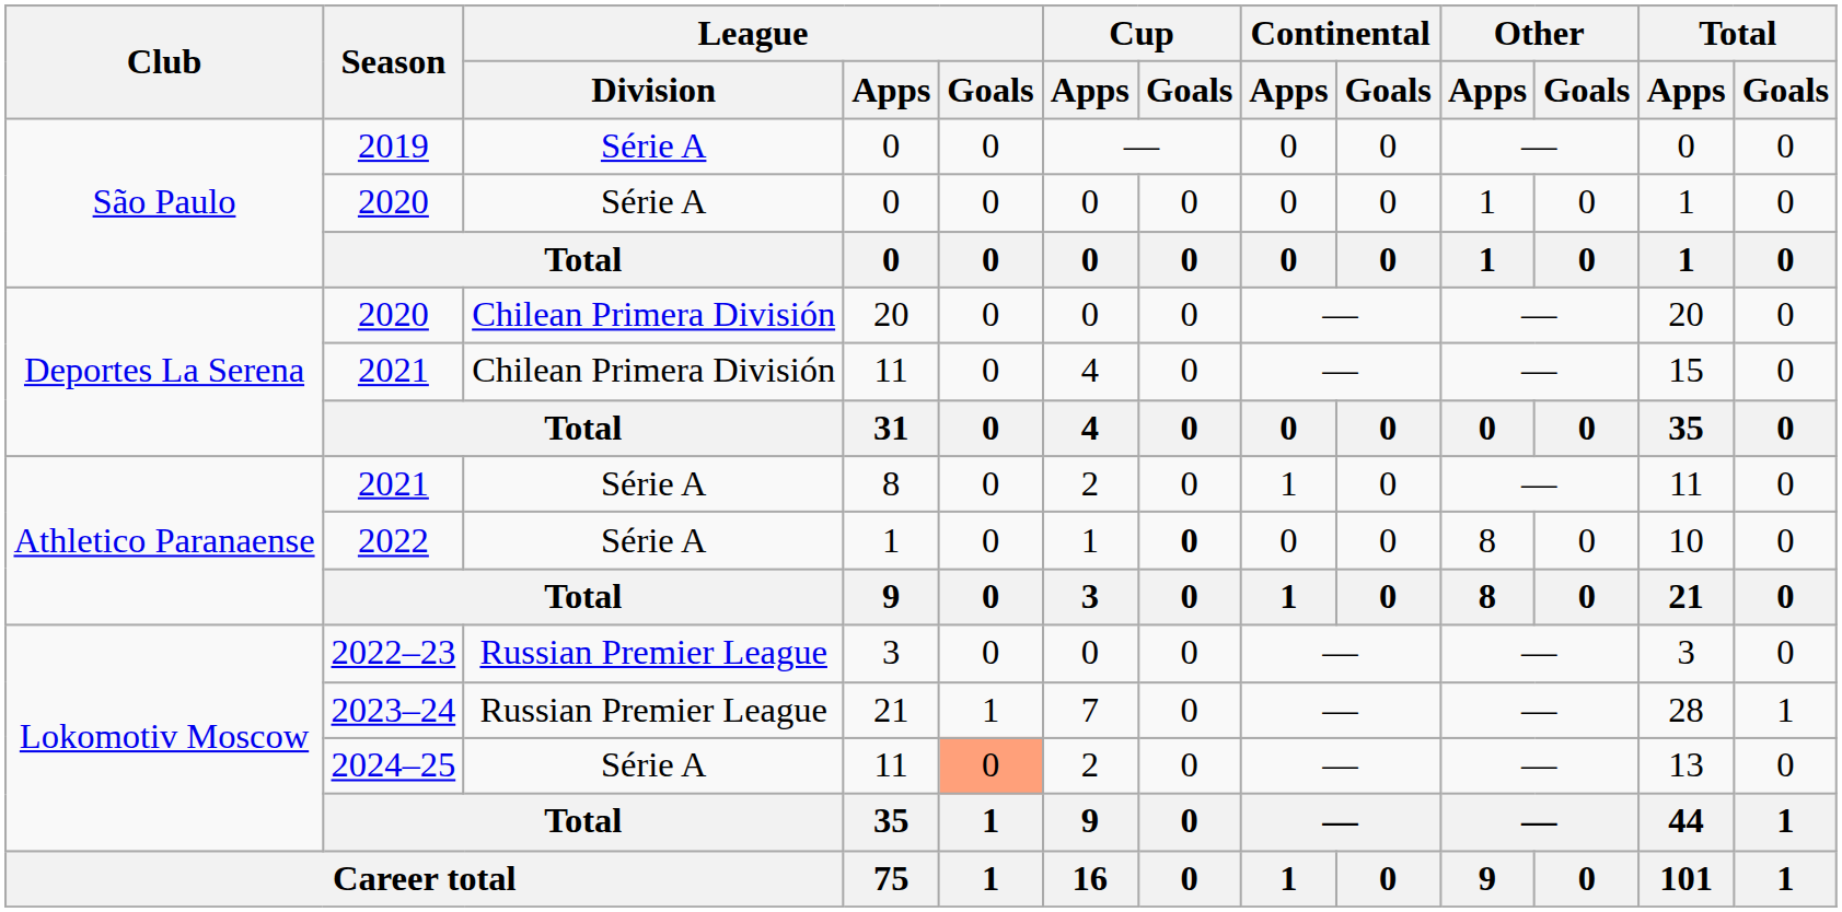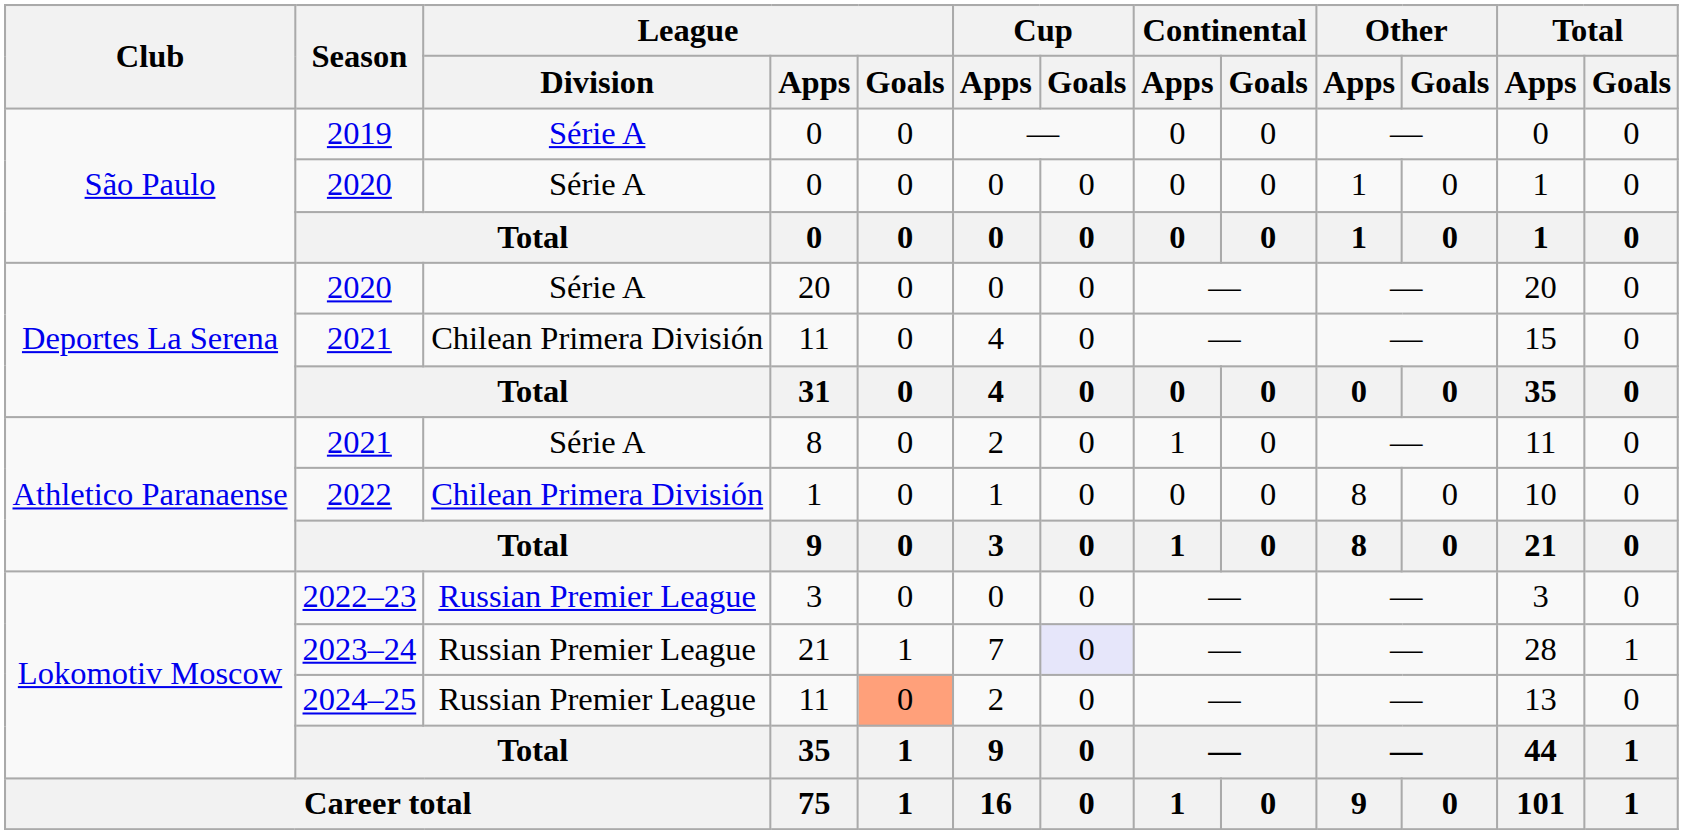 <table class="wikitable" style="text-align: center;">
 <tr>
 <th rowspan="2">Club</th>
 <th rowspan="2">Season</th>
 <th colspan="3">League</th>
 <th colspan="2">Cup</th>
 <th colspan="2">Continental</th>
 <th colspan="2">Other</th>
 <th colspan="2">Total</th>
 </tr>
 <tr>
 <th>Division</th>
 <th>Apps</th>
 <th>Goals</th>
 <th>Apps</th>
 <th>Goals</th>
 <th>Apps</th>
 <th>Goals</th>
 <th>Apps</th>
 <th>Goals</th>
 <th>Apps</th>
 <th>Goals</th>
 </tr>
 <tr>
 <td rowspan="3"><a href='#'>São Paulo</a></td>
 <td><a href='#'>2019</a></td>
 <td><a href='#'>Série A</a></td>
 <td>0</td>
 <td>0</td>
 <td colspan="2">—</td>
 <td>0</td>
 <td>0</td>
 <td colspan="2">—</td>
 <td>0</td>
 <td>0</td>
 </tr>
 <tr>
 <td><a href='#'>2020</a></td>
 <td>Série A</td>
 <td>0</td>
 <td>0</td>
 <td>0</td>
 <td>0</td>
 <td>0</td>
 <td>0</td>
 <td>1</td>
 <td>0</td>
 <td>1</td>
 <td>0</td>
 </tr>
 <tr>
 <th colspan=2>Total</th>
 <th>0</th>
 <th>0</th>
 <th>0</th>
 <th>0</th>
 <th>0</th>
 <th>0</th>
 <th>1</th>
 <th>0</th>
 <th>1</th>
 <th>0</th>
 </tr>
 <tr>
 <td rowspan="3"><a href='#'>Deportes La Serena</a></td>
 <td><a href='#'>2020</a></td>
-<td><a href='#'>Chilean Primera División</a></td>
+<td>Série A</td>
 <td>20</td>
 <td>0</td>
 <td>0</td>
 <td>0</td>
 <td colspan="2">—</td>
 <td colspan="2">—</td>
 <td>20</td>
 <td>0</td>
 </tr>
 <tr>
 <td><a href='#'>2021</a></td>
 <td>Chilean Primera División</td>
 <td>11</td>
 <td>0</td>
 <td>4</td>
 <td>0</td>
 <td colspan="2">—</td>
 <td colspan="2">—</td>
 <td>15</td>
 <td>0</td>
 </tr>
 <tr>
 <th colspan=2>Total</th>
 <th>31</th>
 <th>0</th>
 <th>4</th>
 <th>0</th>
 <th>0</th>
 <th>0</th>
 <th>0</th>
 <th>0</th>
 <th>35</th>
 <th>0</th>
 </tr>
 <tr>
 <td rowspan="3"><a href='#'>Athletico Paranaense</a></td>
 <td><a href='#'>2021</a></td>
 <td>Série A</td>
 <td>8</td>
 <td>0</td>
 <td>2</td>
 <td>0</td>
 <td>1</td>
 <td>0</td>
 <td colspan="2">—</td>
 <td>11</td>
 <td>0</td>
 </tr>
 <tr>
 <td><a href='#'>2022</a></td>
-<td>Série A</td>
+<td><a href='#'>Chilean Primera División</a></td>
 <td>1</td>
 <td>0</td>
 <td>1</td>
-<td><strong>0</strong></td>
+<td>0</td>
 <td>0</td>
 <td>0</td>
 <td>8</td>
 <td>0</td>
 <td>10</td>
 <td>0</td>
 </tr>
 <tr>
 <th colspan=2>Total</th>
 <th>9</th>
 <th>0</th>
 <th>3</th>
 <th>0</th>
 <th>1</th>
 <th>0</th>
 <th>8</th>
 <th>0</th>
 <th>21</th>
 <th>0</th>
 </tr>
 <tr>
 <td rowspan="4"><a href='#'>Lokomotiv Moscow</a></td>
 <td><a href='#'>2022–23</a></td>
 <td><a href='#'>Russian Premier League</a></td>
 <td>3</td>
 <td>0</td>
 <td>0</td>
 <td>0</td>
 <td colspan="2">—</td>
 <td colspan="2">—</td>
 <td>3</td>
 <td>0</td>
 </tr>
 <tr>
 <td><a href='#'>2023–24</a></td>
 <td>Russian Premier League</td>
 <td>21</td>
 <td>1</td>
 <td>7</td>
-<td>0</td>
+<td style="background: lavender;">0</td>
 <td colspan="2">—</td>
 <td colspan="2">—</td>
 <td>28</td>
 <td>1</td>
 </tr>
 <tr>
 <td><a href='#'>2024–25</a></td>
-<td>Série A</td>
+<td>Russian Premier League</td>
 <td>11</td>
 <td style="background: lightsalmon;">0</td>
 <td>2</td>
 <td>0</td>
 <td colspan="2">—</td>
 <td colspan="2">—</td>
 <td>13</td>
 <td>0</td>
 </tr>
 <tr>
 <th colspan="2">Total</th>
 <th>35</th>
 <th>1</th>
 <th>9</th>
 <th>0</th>
 <th colspan="2">—</th>
 <th colspan="2">—</th>
 <th>44</th>
 <th>1</th>
 </tr>
 <tr>
 <th colspan="3">Career total</th>
 <th>75</th>
 <th>1</th>
 <th>16</th>
 <th>0</th>
 <th>1</th>
 <th>0</th>
 <th>9</th>
 <th>0</th>
 <th>101</th>
 <th>1</th>
 </tr>
 </table>
